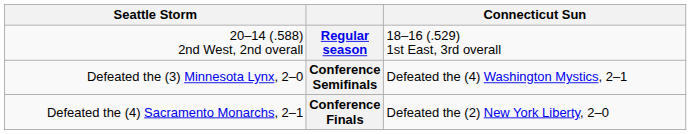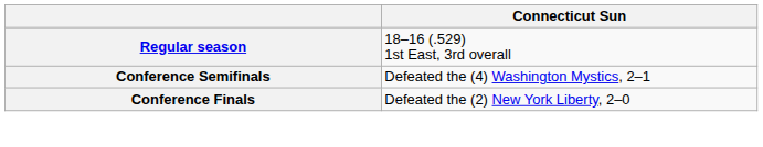 <table class="wikitable" style="width: 60%; font-size:90%;">
 <tr valign=top>
-<th width=50%>Seattle Storm</th>
 <th></th>
 <th width=50%>Connecticut Sun</th>
 </tr>
 <tr>
-<td align=right>20–14 (.588)<br>2nd West, 2nd overall</td>
 <th><a href='#'>Regular season</a></th>
 <td align=left>18–16 (.529)<br>1st East, 3rd overall</td>
 </tr>
 <tr>
-<td align=right>Defeated the (3) <a href='#'>Minnesota Lynx</a>, 2–0</td>
 <th>Conference Semifinals</th>
 <td align=left>Defeated the (4) <a href='#'>Washington Mystics</a>, 2–1</td>
 </tr>
 <tr>
-<td align=right>Defeated the (4) <a href='#'>Sacramento Monarchs</a>, 2–1</td>
 <th>Conference Finals</th>
 <td align=left>Defeated the (2) <a href='#'>New York Liberty</a>, 2–0</td>
 </tr>
 </table>
